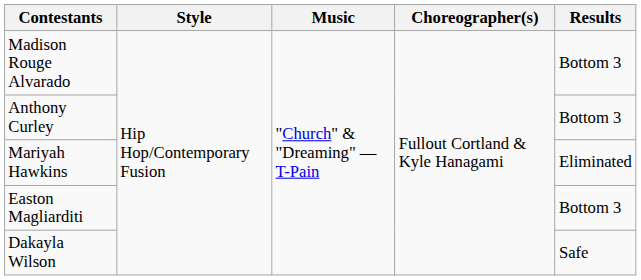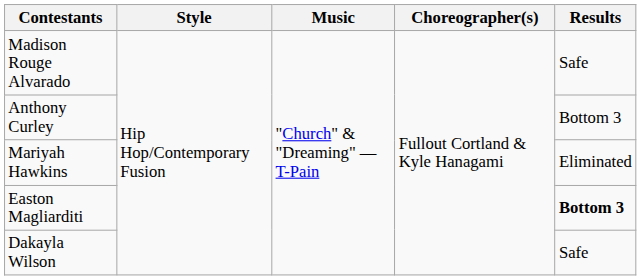 <table class="wikitable">
 <tr>
 <th>Contestants</th>
 <th>Style</th>
 <th>Music</th>
 <th>Choreographer(s)</th>
 <th>Results</th>
 </tr>
 <tr>
 <td>Madison Rouge Alvarado</td>
 <td rowspan="5">Hip Hop/Contemporary Fusion</td>
 <td rowspan="5">"<a href='#'>Church</a>" & "Dreaming" — <a href='#'>T-Pain</a></td>
 <td rowspan="5">Fullout Cortland & Kyle Hanagami</td>
-<td>Bottom 3</td>
+<td>Safe</td>
 </tr>
 <tr>
 <td>Anthony Curley</td>
 <td>Bottom 3</td>
 </tr>
 <tr>
 <td>Mariyah Hawkins</td>
 <td>Eliminated</td>
 </tr>
 <tr>
 <td>Easton Magliarditi</td>
-<td>Bottom 3</td>
+<td><strong>Bottom 3</strong></td>
 </tr>
 <tr>
 <td>Dakayla Wilson</td>
 <td>Safe</td>
 </tr>
 </table>
